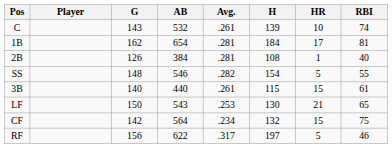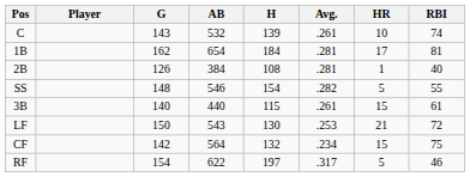 <table class="wikitable sortable">
 <tr>
 <th bgcolor="#DDDDFF" width="5%">Pos</th>
 <th bgcolor="#DDDDFF" width="16%">Player</th>
 <th bgcolor="#DDDDFF" width="9%">G</th>
 <th bgcolor="#DDDDFF" width="9%">AB</th>
+<th bgcolor="#DDDDFF" width="9%">H</th>
 <th bgcolor="#DDDDFF" width="9%">Avg.</th>
-<th bgcolor="#DDDDFF" width="9%">H</th>
 <th bgcolor="#DDDDFF" width="9%">HR</th>
 <th bgcolor="#DDDDFF" width="9%">RBI</th>
 </tr>
 <tr align="center">
 <td>C</td>
 <td></td>
 <td>143</td>
 <td>532</td>
+<td>139</td>
 <td>.261</td>
-<td>139</td>
 <td>10</td>
 <td>74</td>
 </tr>
 <tr align="center">
 <td>1B</td>
 <td></td>
 <td>162</td>
 <td>654</td>
+<td>184</td>
 <td>.281</td>
-<td>184</td>
 <td>17</td>
 <td>81</td>
 </tr>
 <tr align="center">
 <td>2B</td>
 <td></td>
 <td>126</td>
 <td>384</td>
+<td>108</td>
 <td>.281</td>
-<td>108</td>
 <td>1</td>
 <td>40</td>
 </tr>
 <tr align="center">
 <td>SS</td>
 <td></td>
 <td>148</td>
 <td>546</td>
+<td>154</td>
 <td>.282</td>
-<td>154</td>
 <td>5</td>
 <td>55</td>
 </tr>
 <tr align="center">
 <td>3B</td>
 <td></td>
 <td>140</td>
 <td>440</td>
+<td>115</td>
 <td>.261</td>
-<td>115</td>
 <td>15</td>
 <td>61</td>
 </tr>
 <tr align="center">
 <td>LF</td>
 <td></td>
 <td>150</td>
 <td>543</td>
+<td>130</td>
 <td>.253</td>
-<td>130</td>
 <td>21</td>
-<td>65</td>
+<td>72</td>
 </tr>
 <tr align="center">
 <td>CF</td>
 <td></td>
 <td>142</td>
 <td>564</td>
+<td>132</td>
 <td>.234</td>
-<td>132</td>
 <td>15</td>
 <td>75</td>
 </tr>
 <tr align="center">
 <td>RF</td>
 <td></td>
-<td>156</td>
+<td>154</td>
 <td>622</td>
+<td>197</td>
 <td>.317</td>
-<td>197</td>
 <td>5</td>
 <td>46</td>
 </tr>
 </table>
